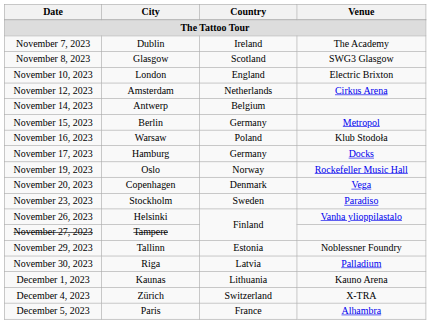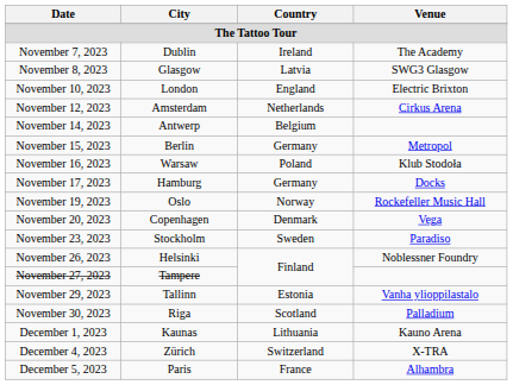 <table class="wikitable" style="text-align:center;">
 <tr>
 <th width="150">Date</th>
 <th width="150">City</th>
 <th width="150">Country</th>
 <th width="200">Venue</th>
 </tr>
 <tr>
 </tr>
 <tr bgcolor="#DDDDDD">
 <td colspan=7><strong>The Tattoo Tour</strong></td>
 </tr>
 <tr>
 <td>November 7, 2023</td>
 <td>Dublin</td>
 <td>Ireland</td>
 <td>The Academy</td>
 </tr>
 <tr>
 <td>November 8, 2023</td>
 <td>Glasgow</td>
-<td>Scotland</td>
+<td>Latvia</td>
 <td>SWG3 Glasgow</td>
 </tr>
 <tr>
 <td>November 10, 2023</td>
 <td>London</td>
 <td>England</td>
 <td>Electric Brixton</td>
 </tr>
 <tr>
 <td>November 12, 2023</td>
 <td>Amsterdam</td>
 <td>Netherlands</td>
 <td><a href='#'>Cirkus Arena</a></td>
 </tr>
 <tr>
 <td>November 14, 2023</td>
 <td>Antwerp</td>
 <td>Belgium</td>
 <td></td>
 </tr>
 <tr>
 <td>November 15, 2023</td>
 <td>Berlin</td>
 <td>Germany</td>
 <td><a href='#'>Metropol</a></td>
 </tr>
 <tr>
 <td>November 16, 2023</td>
 <td>Warsaw</td>
 <td>Poland</td>
 <td>Klub Stodoła</td>
 </tr>
 <tr>
 <td>November 17, 2023</td>
 <td>Hamburg</td>
 <td>Germany</td>
 <td><a href='#'>Docks</a></td>
 </tr>
 <tr>
 <td>November 19, 2023</td>
 <td>Oslo</td>
 <td>Norway</td>
 <td><a href='#'>Rockefeller Music Hall</a></td>
 </tr>
 <tr>
 <td>November 20, 2023</td>
 <td>Copenhagen</td>
 <td>Denmark</td>
 <td><a href='#'>Vega</a></td>
 </tr>
 <tr>
 <td>November 23, 2023</td>
 <td>Stockholm</td>
 <td>Sweden</td>
 <td><a href='#'>Paradiso</a></td>
 </tr>
 <tr>
 <td>November 26, 2023</td>
 <td>Helsinki</td>
 <td rowspan="2">Finland</td>
-<td><a href='#'>Vanha ylioppilastalo</a></td>
+<td>Noblessner Foundry</td>
 </tr>
 <tr>
 <td><s>November 27, 2023</s></td>
 <td><s>Tampere</s></td>
 <td><s></s></td>
 </tr>
 <tr>
 <td>November 29, 2023</td>
 <td>Tallinn</td>
 <td>Estonia</td>
-<td>Noblessner Foundry</td>
+<td><a href='#'>Vanha ylioppilastalo</a></td>
 </tr>
 <tr>
 <td>November 30, 2023</td>
 <td>Riga</td>
-<td>Latvia</td>
+<td>Scotland</td>
 <td><a href='#'>Palladium</a></td>
 </tr>
 <tr>
 <td>December 1, 2023</td>
 <td>Kaunas</td>
 <td>Lithuania</td>
 <td>Kauno Arena</td>
 </tr>
 <tr>
 <td>December 4, 2023</td>
 <td>Zürich</td>
 <td>Switzerland</td>
 <td>X-TRA</td>
 </tr>
 <tr>
 <td>December 5, 2023</td>
 <td>Paris</td>
 <td>France</td>
 <td><a href='#'>Alhambra</a></td>
 </tr>
 </table>
